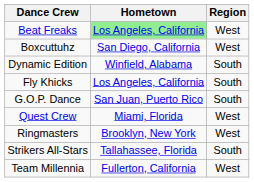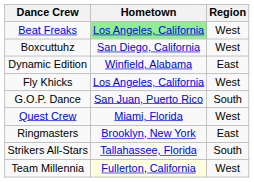 <table class="wikitable sortable" style="margin:auto; text-align:center">
 <tr>
 <th>Dance Crew</th>
 <th>Hometown</th>
 <th>Region</th>
 </tr>
 <tr>
 <td><a href='#'>Beat Freaks</a></td>
 <td style="background: lightgreen;"><a href='#'>Los Angeles, California</a></td>
 <td>West</td>
 </tr>
 <tr>
 <td>Boxcuttuhz</td>
 <td><a href='#'>San Diego, California</a></td>
 <td>West</td>
 </tr>
 <tr>
 <td>Dynamic Edition</td>
 <td><a href='#'>Winfield, Alabama</a></td>
-<td>South</td>
+<td>East</td>
 </tr>
 <tr>
 <td>Fly Khicks</td>
 <td><a href='#'>Los Angeles, California</a></td>
-<td>South</td>
+<td>West</td>
 </tr>
 <tr>
 <td>G.O.P. Dance</td>
 <td><a href='#'>San Juan, Puerto Rico</a></td>
 <td>South</td>
 </tr>
 <tr>
 <td><a href='#'>Quest Crew</a></td>
 <td><a href='#'>Miami, Florida</a></td>
 <td>West</td>
 </tr>
 <tr>
 <td>Ringmasters</td>
 <td><a href='#'>Brooklyn, New York</a></td>
-<td>West</td>
+<td>East</td>
 </tr>
 <tr>
 <td>Strikers All-Stars</td>
 <td><a href='#'>Tallahassee, Florida</a></td>
 <td>South</td>
 </tr>
 <tr>
 <td>Team Millennia</td>
-<td><a href='#'>Fullerton, California</a></td>
+<td style="background: lightyellow;"><a href='#'>Fullerton, California</a></td>
 <td>West</td>
 </tr>
 </table>
